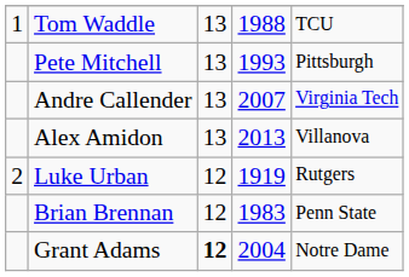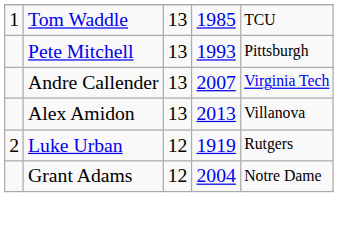 <table class="wikitable">
 <tr>
 </tr>
 <tr>
 <td>1</td>
 <td><a href='#'>Tom Waddle</a></td>
 <td>13</td>
-<td><a href='#'>1988</a></td>
+<td><a href='#'>1985</a></td>
 <td style="font-size:80%;">TCU</td>
 </tr>
 <tr>
 <td></td>
 <td><a href='#'>Pete Mitchell</a></td>
 <td>13</td>
 <td><a href='#'>1993</a></td>
 <td style="font-size:80%;">Pittsburgh</td>
 </tr>
 <tr>
 <td></td>
 <td>Andre Callender</td>
 <td>13</td>
 <td><a href='#'>2007</a></td>
 <td style="font-size:80%;"><a href='#'>Virginia Tech</a></td>
 </tr>
 <tr>
 <td></td>
 <td>Alex Amidon</td>
 <td>13</td>
 <td><a href='#'>2013</a></td>
 <td style="font-size:80%;">Villanova</td>
 </tr>
 <tr>
 <td>2</td>
 <td><a href='#'>Luke Urban</a></td>
 <td>12</td>
 <td><a href='#'>1919</a></td>
 <td style="font-size:80%;">Rutgers</td>
 </tr>
 <tr>
 <td></td>
-<td><a href='#'>Brian Brennan</a></td>
+<td>Grant Adams</td>
 <td>12</td>
-<td><a href='#'>1983</a></td>
-<td style="font-size:80%;">Penn State</td>
-</tr>
-<tr>
-<td></td>
-<td>Grant Adams</td>
-<td><strong>12</strong></td>
 <td><a href='#'>2004</a></td>
 <td style="font-size:80%;">Notre Dame</td>
 </tr>
 </table>
